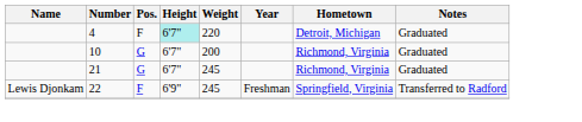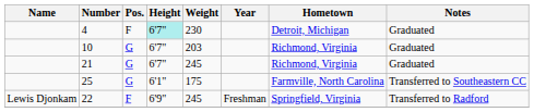 <table class="wikitable sortable" border="1">
 <tr>
 <th>Name</th>
 <th>Number</th>
 <th>Pos.</th>
 <th>Height</th>
 <th>Weight</th>
 <th>Year</th>
 <th>Hometown</th>
 <th class="unsortable">Notes</th>
 </tr>
 <tr>
 <td></td>
 <td>4</td>
 <td>F</td>
 <td style="background: paleturquoise;">6'7"</td>
-<td>220</td>
+<td>230</td>
 <td></td>
 <td><a href='#'>Detroit, Michigan</a></td>
 <td>Graduated</td>
 </tr>
 <tr>
 <td></td>
 <td>10</td>
 <td><a href='#'>G</a></td>
 <td>6'7"</td>
-<td>200</td>
+<td>203</td>
 <td></td>
 <td><a href='#'>Richmond, Virginia</a></td>
 <td>Graduated</td>
 </tr>
 <tr>
 <td></td>
 <td>21</td>
 <td><a href='#'>G</a></td>
 <td>6'7"</td>
 <td>245</td>
 <td></td>
 <td><a href='#'>Richmond, Virginia</a></td>
 <td>Graduated</td>
 </tr>
 <tr>
+<td></td>
+<td>25</td>
+<td><a href='#'>G</a></td>
+<td>6'1"</td>
+<td>175</td>
+<td></td>
+<td><a href='#'>Farmville, North Carolina</a></td>
+<td>Transferred to <a href='#'>Southeastern CC</a></td>
+</tr>
+<tr>
 <td>Lewis Djonkam</td>
 <td>22</td>
 <td><a href='#'>F</a></td>
 <td>6'9"</td>
 <td>245</td>
 <td>Freshman</td>
 <td><a href='#'>Springfield, Virginia</a></td>
 <td>Transferred to <a href='#'>Radford</a></td>
 </tr>
 <tr>
 </tr>
 </table>
